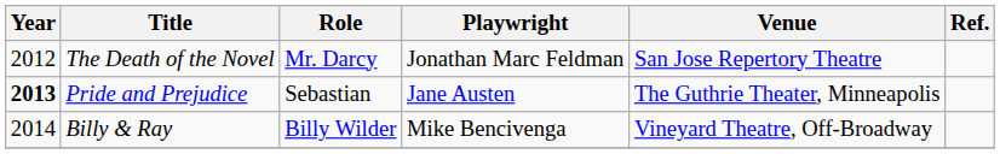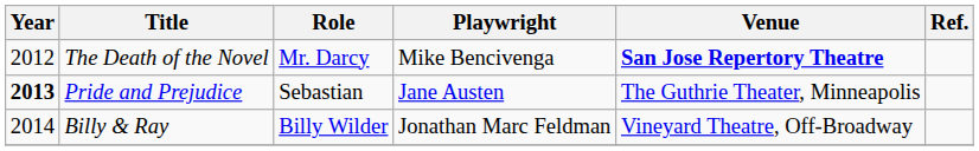 <table class="wikitable unsortable">
 <tr>
 <th>Year</th>
 <th>Title</th>
 <th>Role</th>
 <th>Playwright</th>
 <th>Venue</th>
 <th class="unsortable">Ref.</th>
 </tr>
 <tr>
 <td>2012</td>
 <td><em>The Death of the Novel</em></td>
 <td><a href='#'>Mr. Darcy</a></td>
-<td>Jonathan Marc Feldman</td>
-<td><a href='#'>San Jose Repertory Theatre</a></td>
+<td>Mike Bencivenga</td>
+<td><strong><a href='#'>San Jose Repertory Theatre</a></strong></td>
 <td></td>
 </tr>
 <tr>
 <td><strong>2013</strong></td>
 <td><em><a href='#'>Pride and Prejudice</a></em></td>
 <td>Sebastian</td>
 <td><a href='#'>Jane Austen</a></td>
 <td><a href='#'>The Guthrie Theater</a>, Minneapolis</td>
 <td></td>
 </tr>
 <tr>
 <td>2014</td>
 <td><em>Billy & Ray</em></td>
 <td><a href='#'>Billy Wilder</a></td>
-<td>Mike Bencivenga</td>
+<td>Jonathan Marc Feldman</td>
 <td><a href='#'>Vineyard Theatre</a>, Off-Broadway</td>
 <td></td>
 </tr>
 <tr>
 </tr>
 </table>
